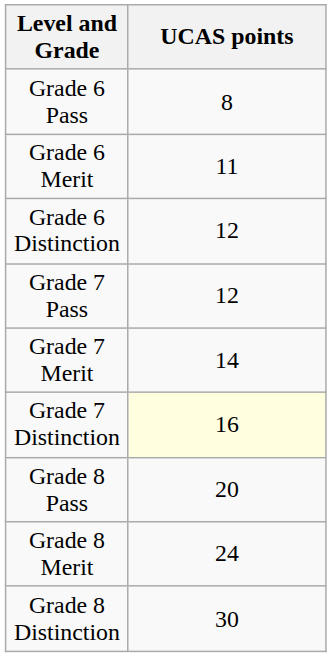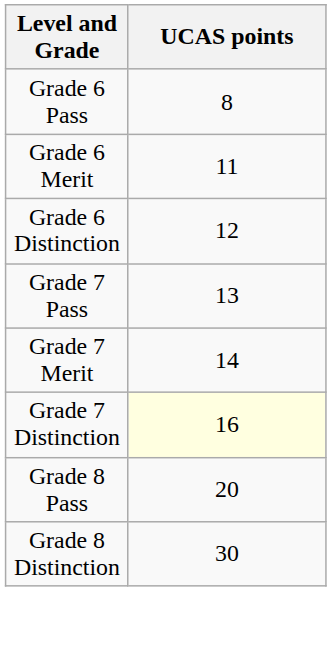 <table class="wikitable" border="1" style="text-align:center; margin-left:1em;">
 <tr>
 <th width="75">Level and Grade</th>
 <th width="125">UCAS points</th>
 </tr>
 <tr>
 <td align="center">Grade 6 Pass</td>
 <td>8</td>
 </tr>
 <tr>
 <td align="center">Grade 6 Merit</td>
 <td>11</td>
 </tr>
 <tr>
 <td align="center">Grade 6 Distinction</td>
 <td>12</td>
 </tr>
 <tr>
 <td align="center">Grade 7 Pass</td>
-<td>12</td>
+<td>13</td>
 </tr>
 <tr>
 <td align="center">Grade 7 Merit</td>
 <td>14</td>
 </tr>
 <tr>
 <td align="center">Grade 7 Distinction</td>
 <td style="background: lightyellow;">16</td>
 </tr>
 <tr>
 <td align="center">Grade 8 Pass</td>
 <td>20</td>
 </tr>
 <tr>
-<td align="center">Grade 8 Merit</td>
-<td>24</td>
-</tr>
-<tr>
 <td align="center">Grade 8 Distinction</td>
 <td>30</td>
 </tr>
 </table>
